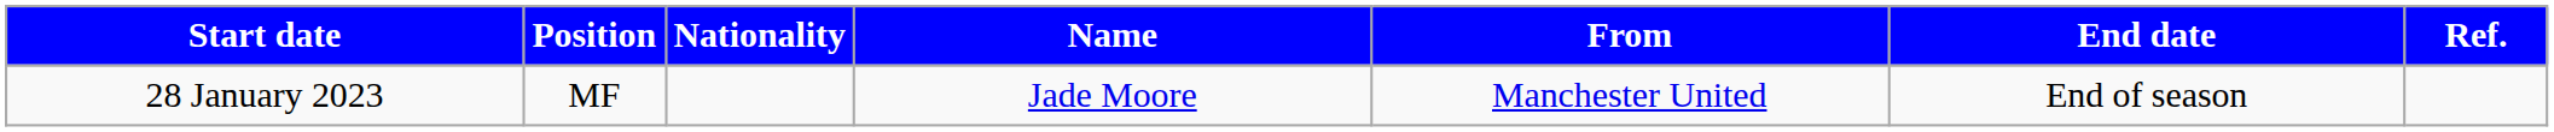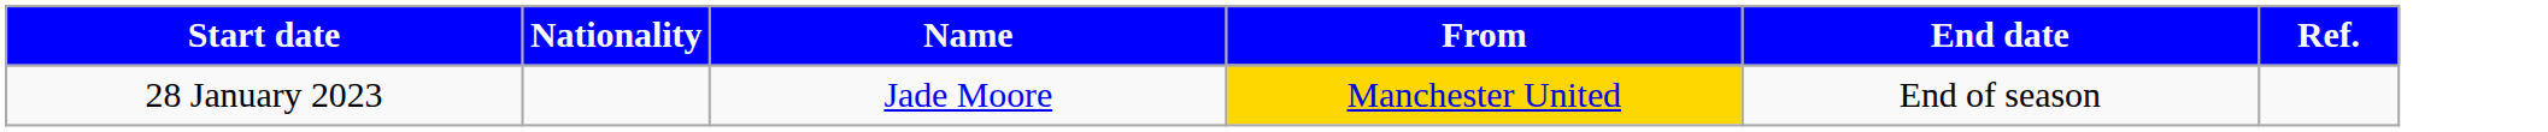 <table class="wikitable" style="text-align:center; font-size:90%; ">
 <tr>
 <th style="background:#00f; color:white; width:200px;">Start date</th>
-<th style="background:#00f; color:white; width:50px;">Position</th>
 <th style="background:#00f; color:white; width:50px;">Nationality</th>
 <th style="background:#00f; color:white; width:200px;">Name</th>
 <th style="background:#00f; color:white; width:200px;">From</th>
 <th style="background:#00f; color:white; width:200px;">End date</th>
 <th style="background:#00f; color:white; width:50px;">Ref.</th>
 </tr>
 <tr>
 <td>28 January 2023</td>
-<td>MF</td>
 <td></td>
 <td><a href='#'>Jade Moore</a></td>
-<td><a href='#'>Manchester United</a></td>
+<td style="background: gold;"><a href='#'>Manchester United</a></td>
 <td>End of season</td>
 <td></td>
 </tr>
 </table>
